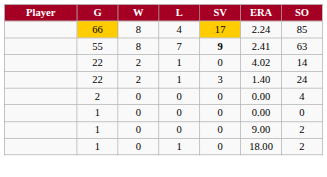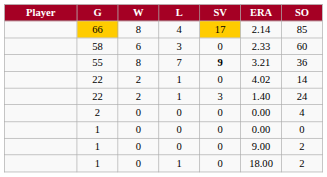 <table class="wikitable sortable">
 <tr>
 <th style="background:#A50024;color:white;" width="16%">Player</th>
 <th style="background:#A50024;color:white;" width="9%">G</th>
 <th style="background:#A50024;color:white;" width="9%">W</th>
 <th style="background:#A50024;color:white;" width="9%">L</th>
 <th style="background:#A50024;color:white;" width="9%">SV</th>
 <th style="background:#A50024;color:white;" width="9%">ERA</th>
 <th style="background:#A50024;color:white;" width="9%">SO</th>
 </tr>
 <tr align="center">
 <td></td>
 <td bgcolor="#FFCC00">66</td>
 <td>8</td>
 <td>4</td>
 <td bgcolor="#FFCC00">17</td>
-<td>2.24</td>
+<td>2.14</td>
 <td>85</td>
+</tr>
+<tr align="center">
+<td></td>
+<td>58</td>
+<td>6</td>
+<td>3</td>
+<td>0</td>
+<td>2.33</td>
+<td>60</td>
 </tr>
 <tr align="center">
 <td></td>
 <td>55</td>
 <td>8</td>
 <td>7</td>
 <td><strong>9</strong></td>
-<td>2.41</td>
-<td>63</td>
+<td>3.21</td>
+<td>36</td>
 </tr>
 <tr align="center">
 <td></td>
 <td>22</td>
 <td>2</td>
 <td>1</td>
 <td>0</td>
 <td>4.02</td>
 <td>14</td>
 </tr>
 <tr align="center">
 <td></td>
 <td>22</td>
 <td>2</td>
 <td>1</td>
 <td>3</td>
 <td>1.40</td>
 <td>24</td>
 </tr>
 <tr align="center">
 <td></td>
 <td>2</td>
 <td>0</td>
 <td>0</td>
 <td>0</td>
 <td>0.00</td>
 <td>4</td>
 </tr>
 <tr align="center">
 <td></td>
 <td>1</td>
 <td>0</td>
 <td>0</td>
 <td>0</td>
 <td>0.00</td>
 <td>0</td>
 </tr>
 <tr align="center">
 <td></td>
 <td>1</td>
 <td>0</td>
 <td>0</td>
 <td>0</td>
 <td>9.00</td>
 <td>2</td>
 </tr>
 <tr align="center">
 <td></td>
 <td>1</td>
 <td>0</td>
 <td>1</td>
 <td>0</td>
 <td>18.00</td>
 <td>2</td>
 </tr>
 </table>
